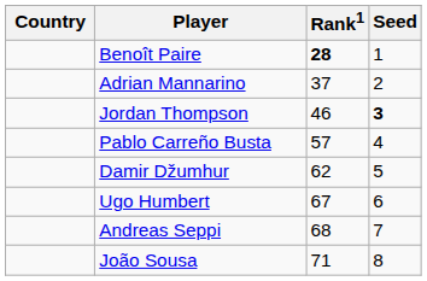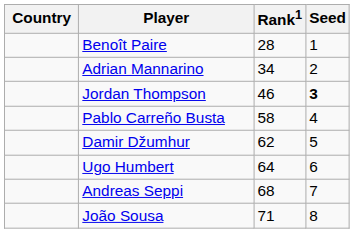 <table class="wikitable" border="1">
 <tr>
 <th width="70">Country</th>
 <th width="175">Player</th>
 <th>Rank<sup>1</sup></th>
 <th>Seed</th>
 </tr>
 <tr>
 <td></td>
 <td><a href='#'>Benoît Paire</a></td>
-<td><strong>28</strong></td>
+<td>28</td>
 <td>1</td>
 </tr>
 <tr>
 <td></td>
 <td><a href='#'>Adrian Mannarino</a></td>
-<td>37</td>
+<td>34</td>
 <td>2</td>
 </tr>
 <tr>
 <td></td>
 <td><a href='#'>Jordan Thompson</a></td>
 <td>46</td>
 <td><strong>3</strong></td>
 </tr>
 <tr>
 <td></td>
 <td><a href='#'>Pablo Carreño Busta</a></td>
-<td>57</td>
+<td>58</td>
 <td>4</td>
 </tr>
 <tr>
 <td></td>
 <td><a href='#'>Damir Džumhur</a></td>
 <td>62</td>
 <td>5</td>
 </tr>
 <tr>
 <td></td>
 <td><a href='#'>Ugo Humbert</a></td>
-<td>67</td>
+<td>64</td>
 <td>6</td>
 </tr>
 <tr>
 <td></td>
 <td><a href='#'>Andreas Seppi</a></td>
 <td>68</td>
 <td>7</td>
 </tr>
 <tr>
 <td></td>
 <td><a href='#'>João Sousa</a></td>
 <td>71</td>
 <td>8</td>
 </tr>
 </table>
